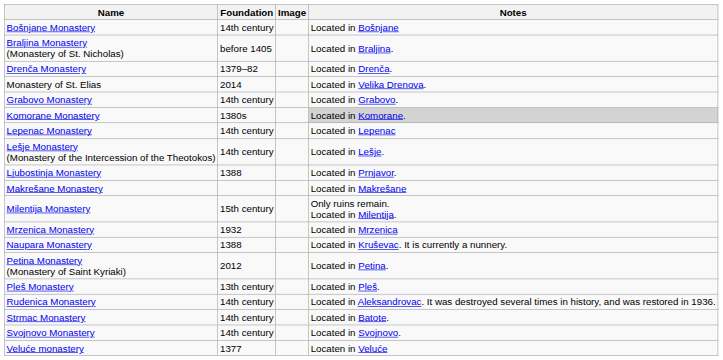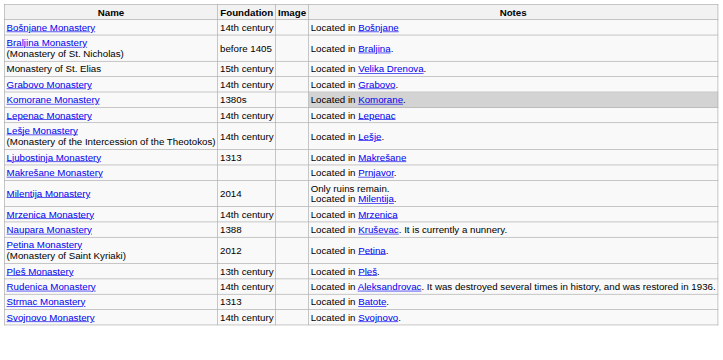 <table class="wikitable" style="font-size:95%;">
 <tr>
 <th>Name</th>
 <th>Foundation</th>
 <th>Image</th>
 <th>Notes</th>
 </tr>
 <tr>
 <td><a href='#'>Bošnjane Monastery</a></td>
 <td>14th century</td>
 <td></td>
 <td>Located in <a href='#'>Bošnjane</a></td>
 </tr>
 <tr>
 <td><a href='#'>Braljina Monastery</a><br>(Monastery of St. Nicholas)</td>
 <td>before 1405</td>
 <td></td>
 <td>Located in <a href='#'>Braljina</a>.</td>
 </tr>
 <tr>
-<td><a href='#'>Drenča Monastery</a><br></td>
-<td>1379–82</td>
-<td></td>
-<td>Located in <a href='#'>Drenča</a>.</td>
-</tr>
-<tr>
 <td>Monastery of St. Elias</td>
-<td>2014</td>
+<td>15th century</td>
 <td></td>
 <td>Located in <a href='#'>Velika Drenova</a>.</td>
 </tr>
 <tr>
 <td><a href='#'>Grabovo Monastery</a></td>
 <td>14th century</td>
 <td></td>
 <td>Located in <a href='#'>Grabovo</a>.</td>
 </tr>
 <tr>
 <td><a href='#'>Komorane Monastery</a></td>
 <td>1380s</td>
 <td></td>
 <td style="background: lightgrey;">Located in <a href='#'>Komorane</a>.</td>
 </tr>
 <tr>
 <td><a href='#'>Lepenac Monastery</a></td>
 <td>14th century</td>
 <td></td>
 <td>Located in <a href='#'>Lepenac</a></td>
 </tr>
 <tr>
 <td><a href='#'>Lešje Monastery</a><br>(Monastery of the Intercession of the Theotokos)</td>
 <td>14th century</td>
 <td></td>
 <td>Located in <a href='#'>Lešje</a>.</td>
 </tr>
 <tr>
 <td><a href='#'>Ljubostinja Monastery</a><br></td>
-<td>1388</td>
+<td>1313</td>
 <td></td>
-<td>Located in <a href='#'>Prnjavor</a>.</td>
+<td>Located in <a href='#'>Makrešane</a></td>
 </tr>
 <tr>
 <td><a href='#'>Makrešane Monastery</a></td>
 <td></td>
 <td></td>
-<td>Located in <a href='#'>Makrešane</a></td>
+<td>Located in <a href='#'>Prnjavor</a>.</td>
 </tr>
 <tr>
 <td><a href='#'>Milentija Monastery</a></td>
-<td>15th century</td>
+<td>2014</td>
 <td></td>
 <td>Only ruins remain.<br>Located in <a href='#'>Milentija</a>.</td>
 </tr>
 <tr>
 <td><a href='#'>Mrzenica Monastery</a></td>
-<td>1932</td>
+<td>14th century</td>
 <td></td>
 <td>Located in <a href='#'>Mrzenica</a></td>
 </tr>
 <tr>
 <td><a href='#'>Naupara Monastery</a><br></td>
 <td>1388</td>
 <td></td>
 <td>Located in <a href='#'>Kruševac</a>. It is currently a nunnery.</td>
 </tr>
 <tr>
 <td><a href='#'>Petina Monastery</a><br>(Monastery of Saint Kyriaki)</td>
 <td>2012</td>
 <td></td>
 <td>Located in <a href='#'>Petina</a>.</td>
 </tr>
 <tr>
 <td><a href='#'>Pleš Monastery</a></td>
 <td>13th century</td>
 <td></td>
 <td>Located in <a href='#'>Pleš</a>.</td>
 </tr>
 <tr>
 <td><a href='#'>Rudenica Monastery</a><br></td>
 <td>14th century</td>
 <td></td>
 <td>Located in <a href='#'>Aleksandrovac</a>. It was destroyed several times in history, and was restored in 1936.</td>
 </tr>
 <tr>
 <td><a href='#'>Strmac Monastery</a></td>
-<td>14th century</td>
+<td>1313</td>
 <td></td>
 <td>Located in <a href='#'>Batote</a>.</td>
 </tr>
 <tr>
 <td><a href='#'>Svojnovo Monastery</a></td>
 <td>14th century</td>
 <td></td>
 <td>Located in <a href='#'>Svojnovo</a>.</td>
 </tr>
-<tr>
-<td><a href='#'>Veluće monastery</a><br></td>
-<td>1377</td>
-<td></td>
-<td>Locaten in <a href='#'>Veluće</a></td>
-</tr>
 </table>
